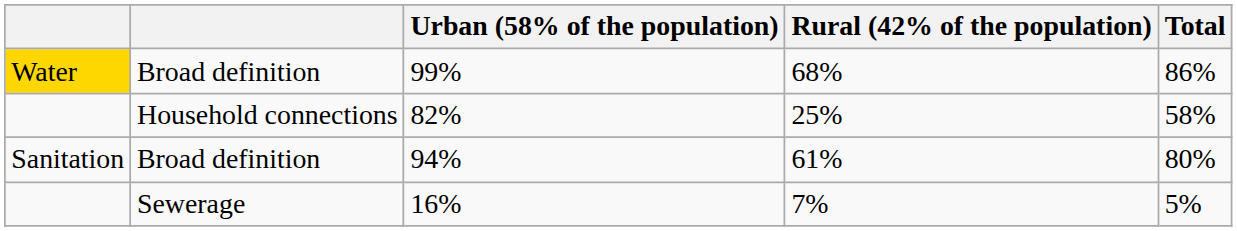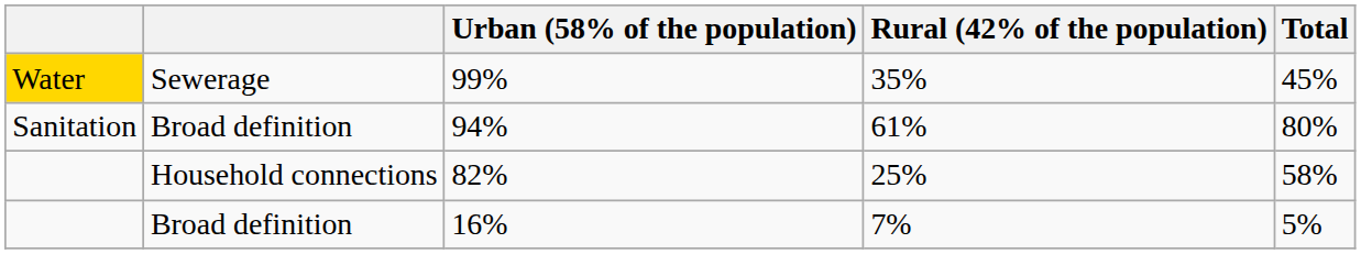 <table class="wikitable">
 <tr>
 <th></th>
 <th></th>
 <th>Urban (58% of the population)</th>
 <th>Rural (42% of the population)</th>
 <th>Total</th>
 </tr>
 <tr>
 <td style="background: gold;">Water</td>
-<td>Broad definition</td>
+<td>Sewerage</td>
 <td>99%</td>
-<td>68%</td>
-<td>86%</td>
-</tr>
-<tr>
-<td></td>
-<td>Household connections</td>
-<td>82%</td>
-<td>25%</td>
-<td>58%</td>
+<td>35%</td>
+<td>45%</td>
 </tr>
 <tr>
 <td>Sanitation</td>
 <td>Broad definition</td>
 <td>94%</td>
 <td>61%</td>
 <td>80%</td>
 </tr>
 <tr>
 <td></td>
-<td>Sewerage</td>
+<td>Household connections</td>
+<td>82%</td>
+<td>25%</td>
+<td>58%</td>
+</tr>
+<tr>
+<td></td>
+<td>Broad definition</td>
 <td>16%</td>
 <td>7%</td>
 <td>5%</td>
 </tr>
 </table>
